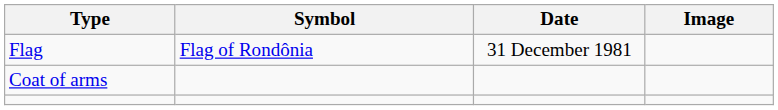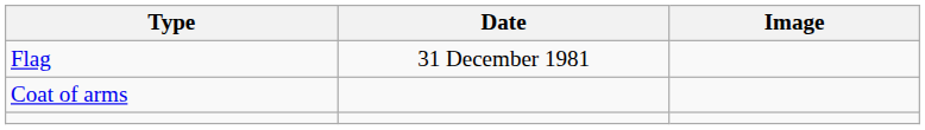 <table class="wikitable">
 <tr>
 <th width="20%">Type</th>
-<th width="35%">Symbol</th>
 <th width="20%">Date</th>
 <th width="15%">Image</th>
 </tr>
 <tr>
 <td><a href='#'>Flag</a></td>
-<td><a href='#'>Flag of Rondônia</a></td>
 <td align="center">31 December 1981</td>
 <td align="center"></td>
 </tr>
 <tr>
 <td><a href='#'>Coat of arms</a></td>
-<td></td>
 <td align="center"></td>
 <td align="center"></td>
 </tr>
 <tr>
 <td></td>
-<td></td>
 <td align="center"></td>
 <td></td>
 </tr>
 </table>
